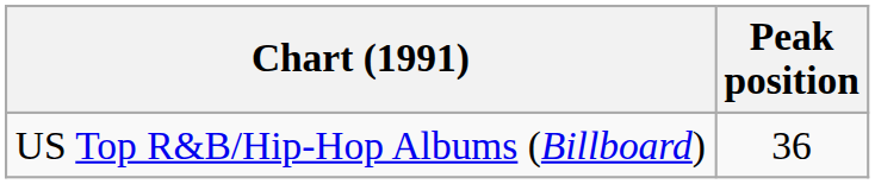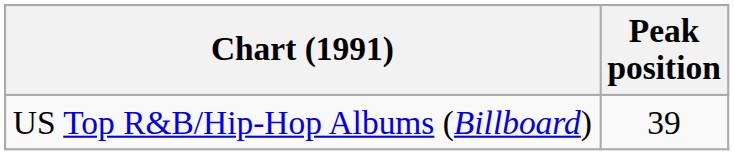 <table class="wikitable sortable">
 <tr>
 <th>Chart (1991)</th>
 <th>Peak<br>position</th>
 </tr>
 <tr>
 <td>US <a href='#'>Top R&B/Hip-Hop Albums</a> (<em><a href='#'>Billboard</a></em>)</td>
-<td align="center">36</td>
+<td align="center">39</td>
 </tr>
 </table>
